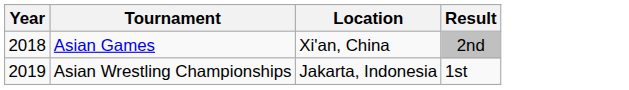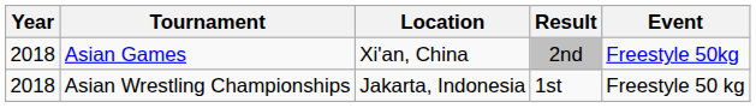 <table class="wikitable" style="font-size:95%;">
 <tr>
 <th>Year</th>
 <th>Tournament</th>
 <th>Location</th>
 <th>Result</th>
+<th>Event</th>
 </tr>
 <tr>
 <td>2018</td>
 <td><a href='#'>Asian Games</a></td>
 <td>Xi'an, China</td>
 <td align="center" bgcolor="silver">2nd</td>
+<td><a href='#'>Freestyle 50kg</a></td>
 </tr>
 <tr>
-<td>2019</td>
+<td>2018</td>
 <td>Asian Wrestling Championships</td>
 <td>Jakarta, Indonesia</td>
 <td>1st</td>
+<td>Freestyle 50 kg</td>
 </tr>
 </table>
